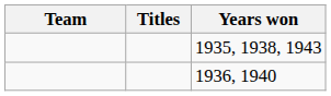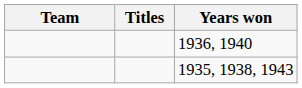 <table class="wikitable sortable">
 <tr>
 <th width=100px>Team</th>
 <th width=50px>Titles</th>
 <th>Years won</th>
 </tr>
 <tr>
 <td></td>
 <td></td>
-<td>1935, 1938, 1943</td>
+<td>1936, 1940</td>
 </tr>
 <tr>
 <td></td>
 <td></td>
-<td>1936, 1940</td>
+<td>1935, 1938, 1943</td>
 </tr>
 </table>
